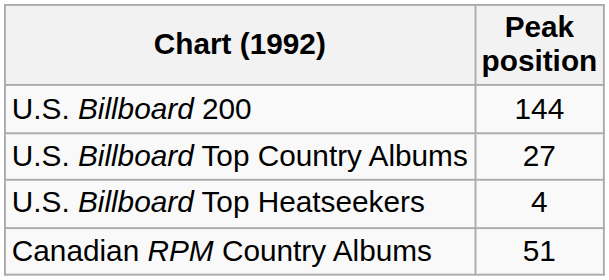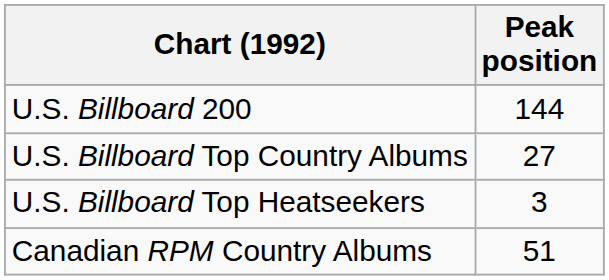 <table class="wikitable">
 <tr>
 <th>Chart (1992)</th>
 <th>Peak<br>position</th>
 </tr>
 <tr>
 <td>U.S. <em>Billboard</em> 200</td>
 <td align="center">144</td>
 </tr>
 <tr>
 <td>U.S. <em>Billboard</em> Top Country Albums</td>
 <td align="center">27</td>
 </tr>
 <tr>
 <td>U.S. <em>Billboard</em> Top Heatseekers</td>
-<td align="center">4</td>
+<td align="center">3</td>
 </tr>
 <tr>
 <td>Canadian <em>RPM</em> Country Albums</td>
 <td align="center">51</td>
 </tr>
 </table>
